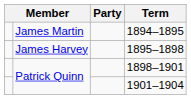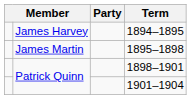 <table class="wikitable">
 <tr>
 <th colspan="2">Member</th>
 <th>Party</th>
 <th>Term</th>
 </tr>
 <tr>
 <td> </td>
-<td><a href='#'>James Martin</a></td>
+<td><a href='#'>James Harvey</a></td>
 <td></td>
 <td>1894–1895</td>
 </tr>
 <tr>
 <td> </td>
-<td><a href='#'>James Harvey</a></td>
+<td><a href='#'>James Martin</a></td>
 <td></td>
 <td>1895–1898</td>
 </tr>
 <tr>
 <td> </td>
 <td rowspan="2"><a href='#'>Patrick Quinn</a></td>
 <td></td>
 <td>1898–1901</td>
 </tr>
 <tr>
 <td> </td>
 <td></td>
 <td>1901–1904</td>
 </tr>
 </table>
